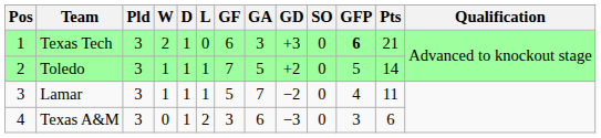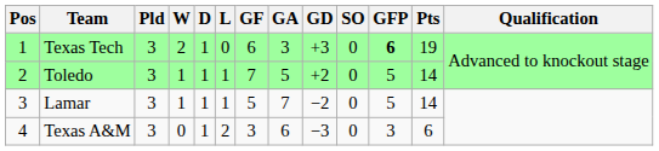 <table class="wikitable" style="text-align:center">
 <tr>
 <th>Pos</th>
 <th>Team</th>
 <th>Pld</th>
 <th>W</th>
 <th>D</th>
 <th>L</th>
 <th>GF</th>
 <th>GA</th>
 <th>GD</th>
 <th>SO</th>
 <th>GFP</th>
 <th>Pts</th>
 <th>Qualification</th>
 </tr>
 <tr bgcolor="#9eff9e">
 <td>1</td>
 <td style="text-align:left">Texas Tech</td>
 <td>3</td>
 <td>2</td>
 <td>1</td>
 <td>0</td>
 <td>6</td>
 <td>3</td>
 <td>+3</td>
 <td>0</td>
 <td><strong>6</strong></td>
-<td>21</td>
+<td>19</td>
 <td rowspan="2">Advanced to knockout stage</td>
 </tr>
 <tr bgcolor="#9eff9e">
 <td>2</td>
 <td style="text-align:left">Toledo</td>
 <td>3</td>
 <td>1</td>
 <td>1</td>
 <td>1</td>
 <td>7</td>
 <td>5</td>
 <td>+2</td>
 <td>0</td>
 <td>5</td>
 <td>14</td>
 </tr>
 <tr>
 <td>3</td>
 <td style="text-align:left">Lamar</td>
 <td>3</td>
 <td>1</td>
 <td>1</td>
 <td>1</td>
 <td>5</td>
 <td>7</td>
 <td>−2</td>
 <td>0</td>
-<td>4</td>
-<td>11</td>
+<td>5</td>
+<td>14</td>
 <td rowspan="2"></td>
 </tr>
 <tr>
 <td>4</td>
 <td style="text-align:left">Texas A&M</td>
 <td>3</td>
 <td>0</td>
 <td>1</td>
 <td>2</td>
 <td>3</td>
 <td>6</td>
 <td>−3</td>
 <td>0</td>
 <td>3</td>
 <td>6</td>
 </tr>
 </table>
